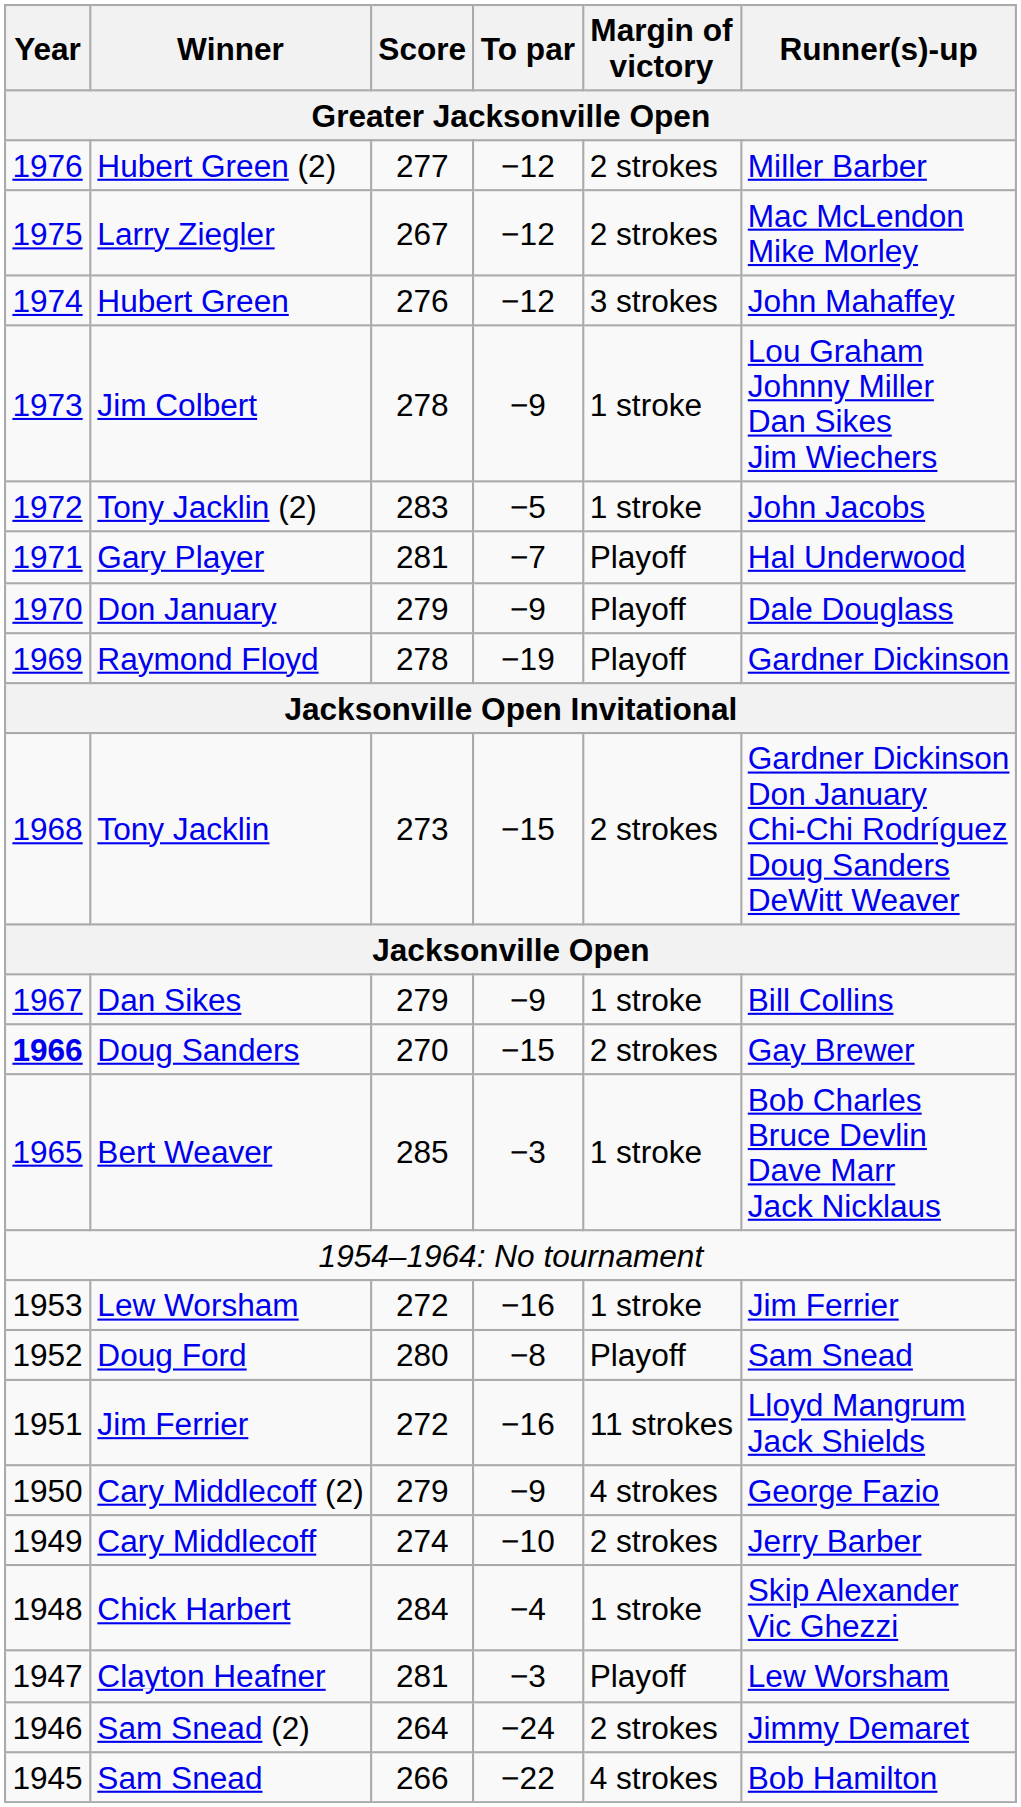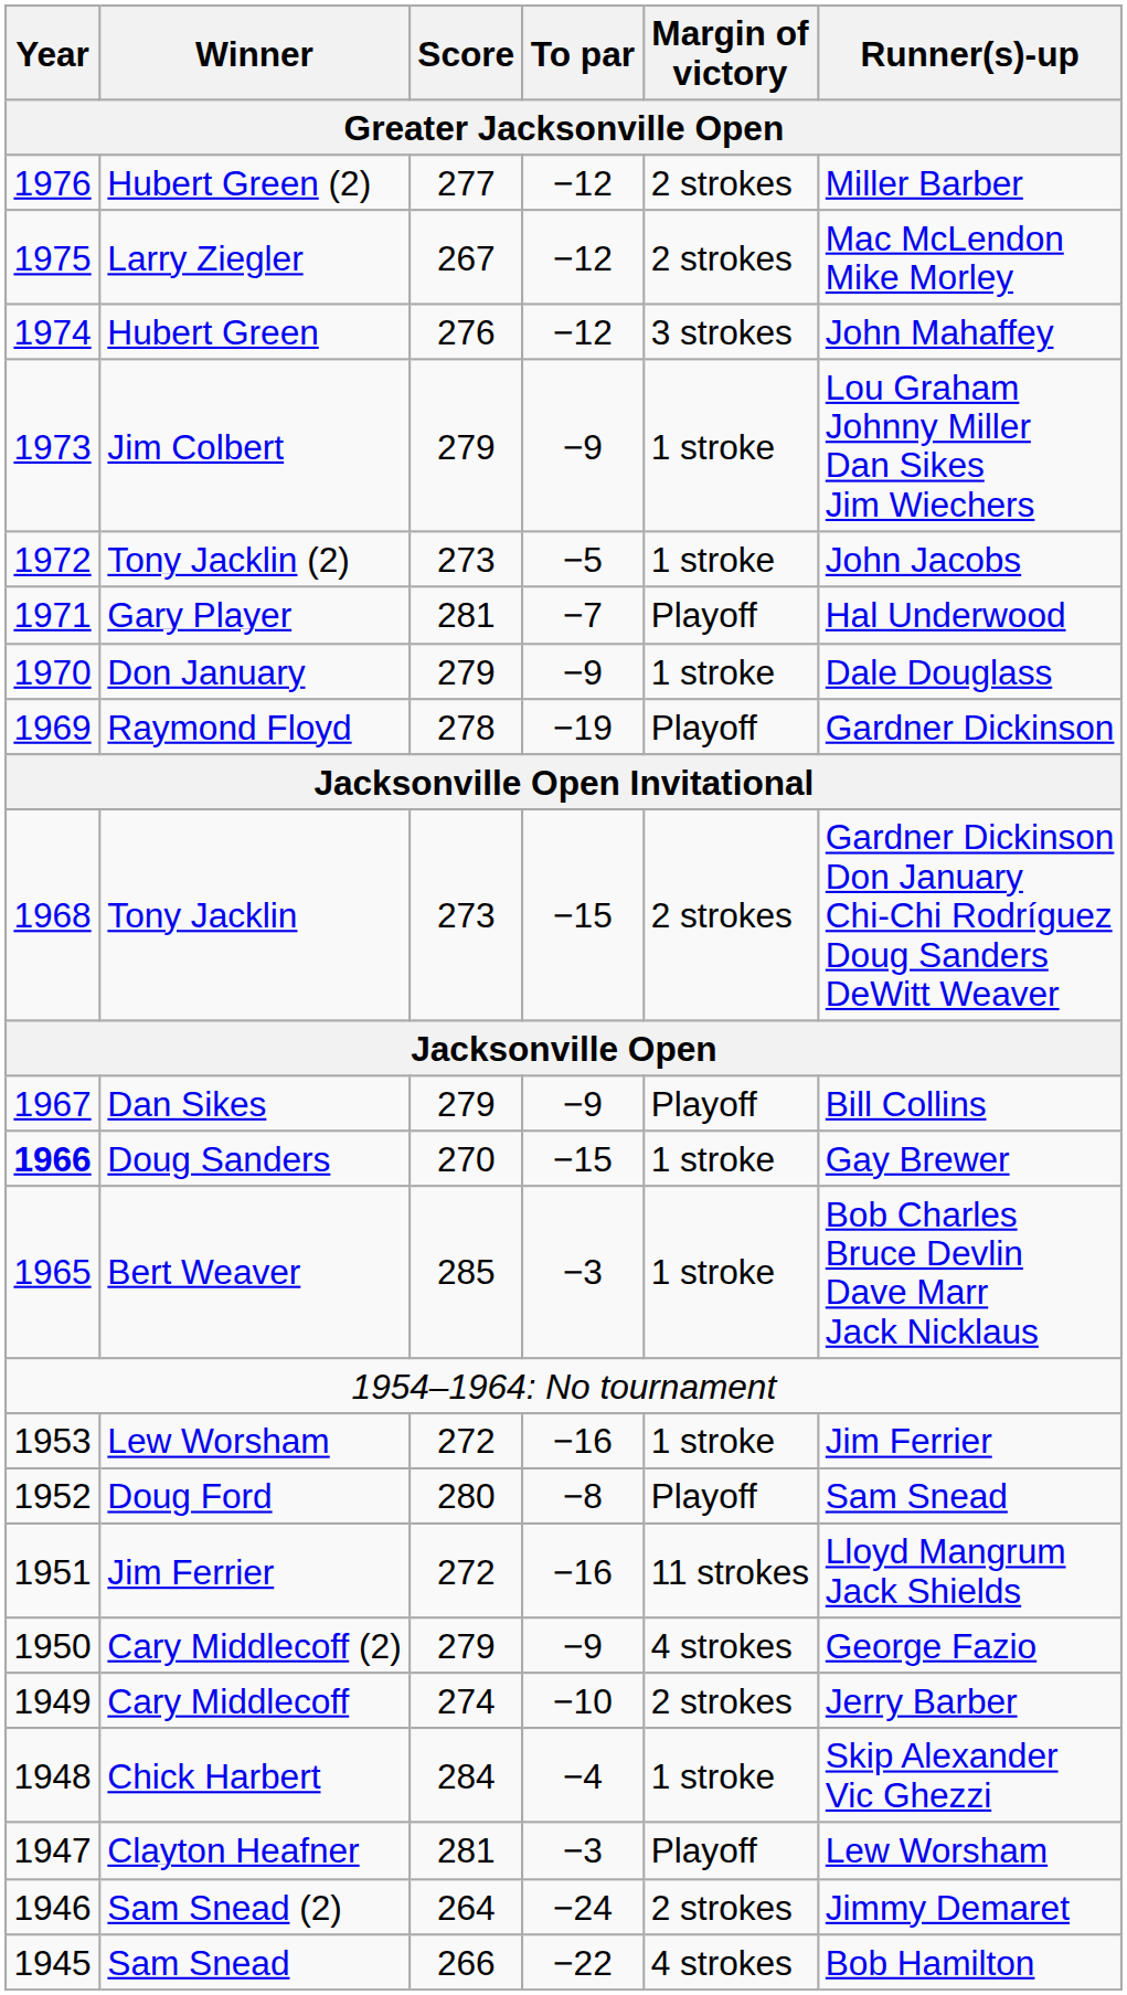 <table class=wikitable style="font-size:95%">
 <tr>
 <th>Year</th>
 <th>Winner</th>
 <th>Score</th>
 <th>To par</th>
 <th>Margin of<br>victory</th>
 <th>Runner(s)-up</th>
 </tr>
 <tr>
 <th colspan=8>Greater Jacksonville Open</th>
 </tr>
 <tr>
 <td><a href='#'>1976</a></td>
 <td> <a href='#'>Hubert Green</a> (2)</td>
 <td align=center>277</td>
 <td align=center>−12</td>
 <td>2 strokes</td>
 <td> <a href='#'>Miller Barber</a></td>
 </tr>
 <tr>
 <td><a href='#'>1975</a></td>
 <td> <a href='#'>Larry Ziegler</a></td>
 <td align=center>267</td>
 <td align=center>−12</td>
 <td>2 strokes</td>
 <td> <a href='#'>Mac McLendon</a><br> <a href='#'>Mike Morley</a></td>
 </tr>
 <tr>
 <td><a href='#'>1974</a></td>
 <td> <a href='#'>Hubert Green</a></td>
 <td align=center>276</td>
 <td align=center>−12</td>
 <td>3 strokes</td>
 <td> <a href='#'>John Mahaffey</a></td>
 </tr>
 <tr>
 <td><a href='#'>1973</a></td>
 <td> <a href='#'>Jim Colbert</a></td>
-<td align=center>278</td>
+<td align=center>279</td>
 <td align=center>−9</td>
 <td>1 stroke</td>
 <td> <a href='#'>Lou Graham</a><br> <a href='#'>Johnny Miller</a><br> <a href='#'>Dan Sikes</a><br> <a href='#'>Jim Wiechers</a></td>
 </tr>
 <tr>
 <td><a href='#'>1972</a></td>
 <td> <a href='#'>Tony Jacklin</a> (2)</td>
-<td align=center>283</td>
+<td align=center>273</td>
 <td align=center>−5</td>
 <td>1 stroke</td>
 <td> <a href='#'>John Jacobs</a></td>
 </tr>
 <tr>
 <td><a href='#'>1971</a></td>
 <td> <a href='#'>Gary Player</a></td>
 <td align=center>281</td>
 <td align=center>−7</td>
 <td>Playoff</td>
 <td> <a href='#'>Hal Underwood</a></td>
 </tr>
 <tr>
 <td><a href='#'>1970</a></td>
 <td> <a href='#'>Don January</a></td>
 <td align=center>279</td>
 <td align=center>−9</td>
-<td>Playoff</td>
+<td>1 stroke</td>
 <td> <a href='#'>Dale Douglass</a></td>
 </tr>
 <tr>
 <td><a href='#'>1969</a></td>
 <td> <a href='#'>Raymond Floyd</a></td>
 <td align=center>278</td>
 <td align=center>−19</td>
 <td>Playoff</td>
 <td> <a href='#'>Gardner Dickinson</a></td>
 </tr>
 <tr>
 <th colspan=8>Jacksonville Open Invitational</th>
 </tr>
 <tr>
 <td><a href='#'>1968</a></td>
 <td> <a href='#'>Tony Jacklin</a></td>
 <td align=center>273</td>
 <td align=center>−15</td>
 <td>2 strokes</td>
 <td> <a href='#'>Gardner Dickinson</a><br> <a href='#'>Don January</a><br> <a href='#'>Chi-Chi Rodríguez</a><br> <a href='#'>Doug Sanders</a><br> <a href='#'>DeWitt Weaver</a></td>
 </tr>
 <tr>
 <th colspan=8>Jacksonville Open</th>
 </tr>
 <tr>
 <td><a href='#'>1967</a></td>
 <td> <a href='#'>Dan Sikes</a></td>
 <td align=center>279</td>
 <td align=center>−9</td>
-<td>1 stroke</td>
+<td>Playoff</td>
 <td> <a href='#'>Bill Collins</a></td>
 </tr>
 <tr>
 <td><strong><a href='#'>1966</a></strong></td>
 <td> <a href='#'>Doug Sanders</a></td>
 <td align=center>270</td>
 <td align=center>−15</td>
-<td>2 strokes</td>
+<td>1 stroke</td>
 <td> <a href='#'>Gay Brewer</a></td>
 </tr>
 <tr>
 <td><a href='#'>1965</a></td>
 <td> <a href='#'>Bert Weaver</a></td>
 <td align=center>285</td>
 <td align=center>−3</td>
 <td>1 stroke</td>
 <td> <a href='#'>Bob Charles</a><br> <a href='#'>Bruce Devlin</a><br> <a href='#'>Dave Marr</a><br> <a href='#'>Jack Nicklaus</a></td>
 </tr>
 <tr>
 <td colspan=8 align=center><em>1954–1964: No tournament</em></td>
 </tr>
 <tr>
 <td>1953</td>
 <td> <a href='#'>Lew Worsham</a></td>
 <td align=center>272</td>
 <td align=center>−16</td>
 <td>1 stroke</td>
 <td> <a href='#'>Jim Ferrier</a></td>
 </tr>
 <tr>
 <td>1952</td>
 <td> <a href='#'>Doug Ford</a></td>
 <td align=center>280</td>
 <td align=center>−8</td>
 <td>Playoff</td>
 <td> <a href='#'>Sam Snead</a></td>
 </tr>
 <tr>
 <td>1951</td>
 <td> <a href='#'>Jim Ferrier</a></td>
 <td align=center>272</td>
 <td align=center>−16</td>
 <td>11 strokes</td>
 <td> <a href='#'>Lloyd Mangrum</a><br> <a href='#'>Jack Shields</a></td>
 </tr>
 <tr>
 <td>1950</td>
 <td> <a href='#'>Cary Middlecoff</a> (2)</td>
 <td align=center>279</td>
 <td align=center>−9</td>
 <td>4 strokes</td>
 <td> <a href='#'>George Fazio</a></td>
 </tr>
 <tr>
 <td>1949</td>
 <td> <a href='#'>Cary Middlecoff</a></td>
 <td align=center>274</td>
 <td align=center>−10</td>
 <td>2 strokes</td>
 <td> <a href='#'>Jerry Barber</a></td>
 </tr>
 <tr>
 <td>1948</td>
 <td> <a href='#'>Chick Harbert</a></td>
 <td align=center>284</td>
 <td align=center>−4</td>
 <td>1 stroke</td>
 <td> <a href='#'>Skip Alexander</a><br> <a href='#'>Vic Ghezzi</a></td>
 </tr>
 <tr>
 <td>1947</td>
 <td> <a href='#'>Clayton Heafner</a></td>
 <td align=center>281</td>
 <td align=center>−3</td>
 <td>Playoff</td>
 <td> <a href='#'>Lew Worsham</a></td>
 </tr>
 <tr>
 <td>1946</td>
 <td> <a href='#'>Sam Snead</a> (2)</td>
 <td align=center>264</td>
 <td align=center>−24</td>
 <td>2 strokes</td>
 <td> <a href='#'>Jimmy Demaret</a></td>
 </tr>
 <tr>
 <td>1945</td>
 <td> <a href='#'>Sam Snead</a></td>
 <td align=center>266</td>
 <td align=center>−22</td>
 <td>4 strokes</td>
 <td> <a href='#'>Bob Hamilton</a></td>
 </tr>
 </table>
